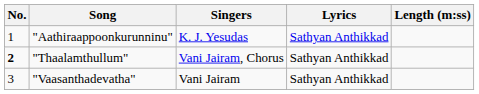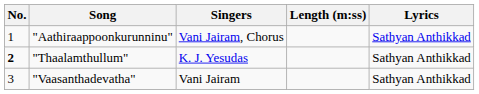 <table class="wikitable" style="font-size:95%;">
 <tr>
 <th>No.</th>
 <th>Song</th>
 <th>Singers</th>
+<th>Length (m:ss)</th>
 <th>Lyrics</th>
-<th>Length (m:ss)</th>
 </tr>
 <tr>
 <td>1</td>
 <td>"Aathiraappoonkurunninu"</td>
-<td><a href='#'>K. J. Yesudas</a></td>
+<td><a href='#'>Vani Jairam</a>, Chorus</td>
+<td></td>
 <td><a href='#'>Sathyan Anthikkad</a></td>
-<td></td>
 </tr>
 <tr>
 <td><strong>2</strong></td>
 <td>"Thaalamthullum"</td>
-<td><a href='#'>Vani Jairam</a>, Chorus</td>
+<td><a href='#'>K. J. Yesudas</a></td>
+<td></td>
 <td>Sathyan Anthikkad</td>
-<td></td>
 </tr>
 <tr>
 <td>3</td>
 <td>"Vaasanthadevatha"</td>
 <td>Vani Jairam</td>
+<td></td>
 <td>Sathyan Anthikkad</td>
-<td></td>
 </tr>
 </table>
